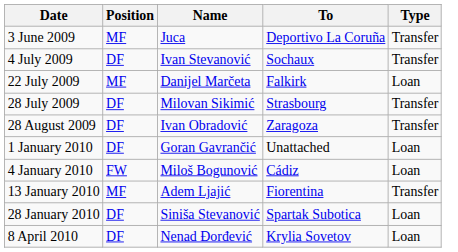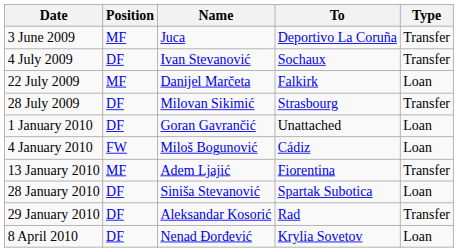 <table class="wikitable">
 <tr>
 <th>Date</th>
 <th>Position</th>
 <th>Name</th>
 <th>To</th>
 <th>Type</th>
 </tr>
 <tr>
 <td>3 June 2009</td>
 <td><a href='#'>MF</a></td>
 <td> <a href='#'>Juca</a></td>
 <td> <a href='#'>Deportivo La Coruña</a></td>
 <td>Transfer</td>
 </tr>
 <tr>
 <td>4 July 2009</td>
 <td><a href='#'>DF</a></td>
 <td> <a href='#'>Ivan Stevanović</a></td>
 <td> <a href='#'>Sochaux</a></td>
 <td>Transfer</td>
 </tr>
 <tr>
 <td>22 July 2009</td>
 <td><a href='#'>MF</a></td>
 <td> <a href='#'>Danijel Marčeta</a></td>
 <td> <a href='#'>Falkirk</a></td>
 <td>Loan</td>
 </tr>
 <tr>
 <td>28 July 2009</td>
 <td><a href='#'>DF</a></td>
 <td> <a href='#'>Milovan Sikimić</a></td>
 <td> <a href='#'>Strasbourg</a></td>
 <td>Transfer</td>
 </tr>
 <tr>
-<td>28 August 2009</td>
-<td><a href='#'>DF</a></td>
-<td> <a href='#'>Ivan Obradović</a></td>
-<td> <a href='#'>Zaragoza</a></td>
-<td>Transfer</td>
-</tr>
-<tr>
 <td>1 January 2010</td>
 <td><a href='#'>DF</a></td>
 <td> <a href='#'>Goran Gavrančić</a></td>
 <td>Unattached</td>
 <td>Loan</td>
 </tr>
 <tr>
 <td>4 January 2010</td>
 <td><a href='#'>FW</a></td>
 <td> <a href='#'>Miloš Bogunović</a></td>
 <td> <a href='#'>Cádiz</a></td>
 <td>Loan</td>
 </tr>
 <tr>
 <td>13 January 2010</td>
 <td><a href='#'>MF</a></td>
 <td> <a href='#'>Adem Ljajić</a></td>
 <td> <a href='#'>Fiorentina</a></td>
 <td>Transfer</td>
 </tr>
 <tr>
 <td>28 January 2010</td>
 <td><a href='#'>DF</a></td>
 <td> <a href='#'>Siniša Stevanović</a></td>
 <td> <a href='#'>Spartak Subotica</a></td>
 <td>Loan</td>
 </tr>
 <tr>
+<td>29 January 2010</td>
+<td><a href='#'>DF</a></td>
+<td> <a href='#'>Aleksandar Kosorić</a></td>
+<td> <a href='#'>Rad</a></td>
+<td>Transfer</td>
+</tr>
+<tr>
 <td>8 April 2010</td>
 <td><a href='#'>DF</a></td>
 <td> <a href='#'>Nenad Đorđević</a></td>
 <td> <a href='#'>Krylia Sovetov</a></td>
 <td>Loan</td>
 </tr>
 </table>
